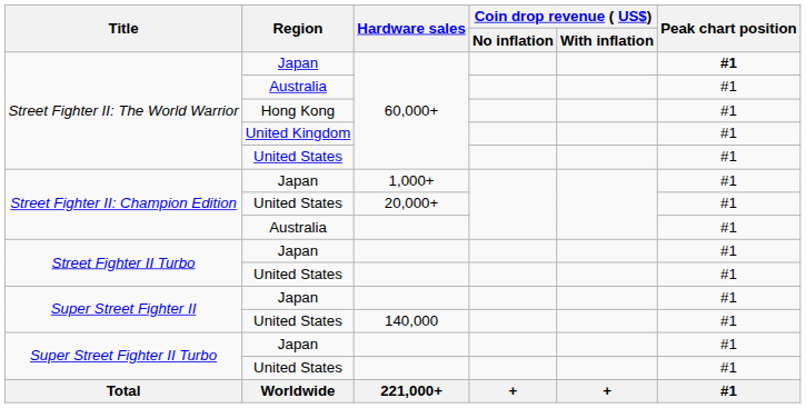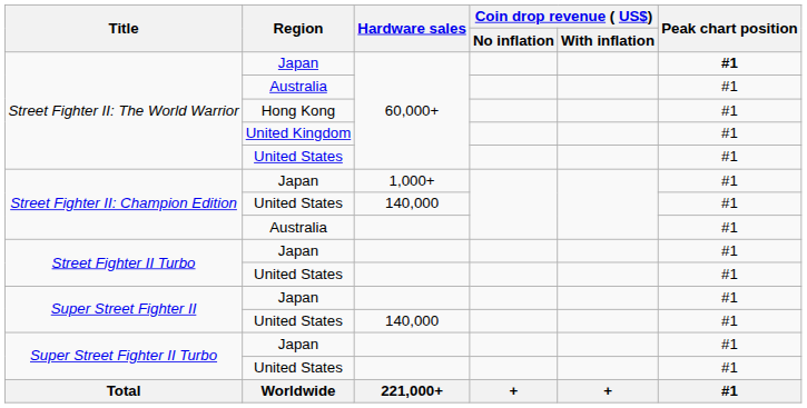 <table class="wikitable" style="text-align:center">
 <tr>
 <th rowspan=2>Title</th>
 <th rowspan=2>Region</th>
 <th rowspan=2><a href='#'>Hardware sales</a></th>
 <th colspan=2><a href='#'>Coin drop revenue</a> ( <a href='#'>US$</a>)</th>
 <th rowspan=2>Peak chart position</th>
 </tr>
 <tr>
 <th>No inflation</th>
 <th>With inflation</th>
 </tr>
 <tr>
 <td rowspan="5"><em>Street Fighter II: The World Warrior</em></td>
 <td><a href='#'>Japan</a></td>
 <td rowspan="5">60,000+</td>
 <td></td>
 <td></td>
 <td><strong>#1</strong></td>
 </tr>
 <tr>
 <td><a href='#'>Australia</a></td>
 <td></td>
 <td></td>
 <td>#1</td>
 </tr>
 <tr>
 <td>Hong Kong</td>
 <td></td>
 <td></td>
 <td>#1</td>
 </tr>
 <tr>
 <td><a href='#'>United Kingdom</a></td>
 <td> </td>
 <td></td>
 <td>#1</td>
 </tr>
 <tr>
 <td><a href='#'>United States</a></td>
 <td></td>
 <td></td>
 <td>#1</td>
 </tr>
 <tr>
 <td rowspan="3"><em><a href='#'>Street Fighter II: Champion Edition</a></em></td>
 <td>Japan</td>
 <td>1,000+</td>
 <td rowspan="3"> </td>
 <td rowspan="3"></td>
 <td>#1</td>
 </tr>
 <tr>
 <td>United States</td>
-<td>20,000+</td>
+<td>140,000</td>
 <td>#1</td>
 </tr>
 <tr>
 <td>Australia</td>
 <td></td>
 <td>#1</td>
 </tr>
 <tr>
 <td rowspan="2"><em><a href='#'>Street Fighter II Turbo</a></em></td>
 <td>Japan</td>
 <td></td>
 <td></td>
 <td></td>
 <td>#1</td>
 </tr>
 <tr>
 <td>United States</td>
 <td></td>
 <td></td>
 <td></td>
 <td>#1</td>
 </tr>
 <tr>
 <td rowspan="2"><em><a href='#'>Super Street Fighter II</a></em></td>
 <td>Japan</td>
 <td></td>
 <td></td>
 <td></td>
 <td>#1</td>
 </tr>
 <tr>
 <td>United States</td>
 <td>140,000</td>
 <td></td>
 <td></td>
 <td>#1</td>
 </tr>
 <tr>
 <td rowspan="2"><em><a href='#'>Super Street Fighter II Turbo</a></em></td>
 <td>Japan</td>
 <td></td>
 <td></td>
 <td></td>
 <td>#1</td>
 </tr>
 <tr>
 <td>United States</td>
 <td></td>
 <td></td>
 <td></td>
 <td>#1</td>
 </tr>
 <tr>
 <th>Total</th>
 <th>Worldwide</th>
 <th>221,000+</th>
 <th>+</th>
 <th>+</th>
 <th>#1</th>
 </tr>
 </table>
